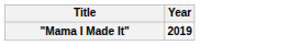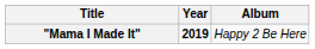 <table class="wikitable plainrowheaders" style="text-align:center;" border="1">
 <tr>
 <th scope="col" style="width:14em;">Title</th>
 <th scope="col">Year</th>
+<th scope="col">Album</th>
 </tr>
 <tr>
 <th scope="row">"Mama I Made It"</th>
 <td><strong>2019</strong></td>
+<td><em>Happy 2 Be Here</em></td>
 </tr>
 </table>
